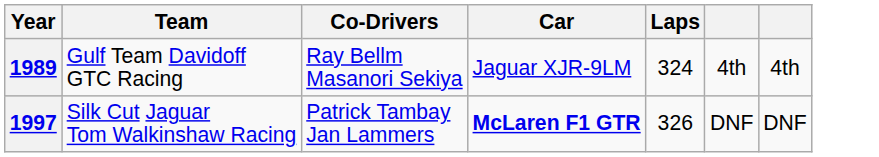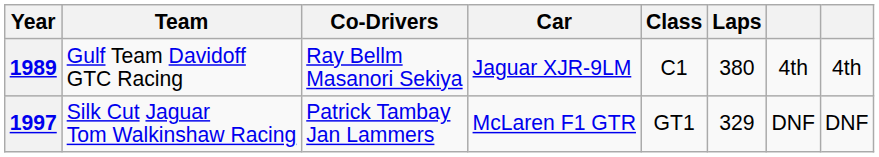 <table class="wikitable" style="text-align:center; font-size:90%">
 <tr>
 <th>Year</th>
 <th>Team</th>
 <th>Co-Drivers</th>
 <th>Car</th>
+<th>Class</th>
 <th>Laps</th>
 <th></th>
 <th></th>
 </tr>
 <tr>
 <th><a href='#'>1989</a></th>
 <td align="left"> <a href='#'>Gulf</a> Team <a href='#'>Davidoff</a><br> GTC Racing</td>
 <td align="left"> <a href='#'>Ray Bellm</a><br> <a href='#'>Masanori Sekiya</a></td>
 <td align="left"><a href='#'>Jaguar XJR-9LM</a></td>
-<td>324</td>
+<td>C1</td>
+<td>380</td>
 <td>4th</td>
 <td>4th</td>
 </tr>
 <tr>
 <th><a href='#'>1997</a></th>
 <td align="left"> <a href='#'>Silk Cut</a> <a href='#'>Jaguar</a><br> <a href='#'>Tom Walkinshaw Racing</a></td>
 <td align="left"> <a href='#'>Patrick Tambay</a><br> <a href='#'>Jan Lammers</a></td>
-<td align="left"><strong><a href='#'>McLaren F1 GTR</a></strong></td>
-<td>326</td>
+<td align="left"><a href='#'>McLaren F1 GTR</a></td>
+<td>GT1</td>
+<td>329</td>
 <td>DNF</td>
 <td>DNF</td>
 </tr>
 </table>
